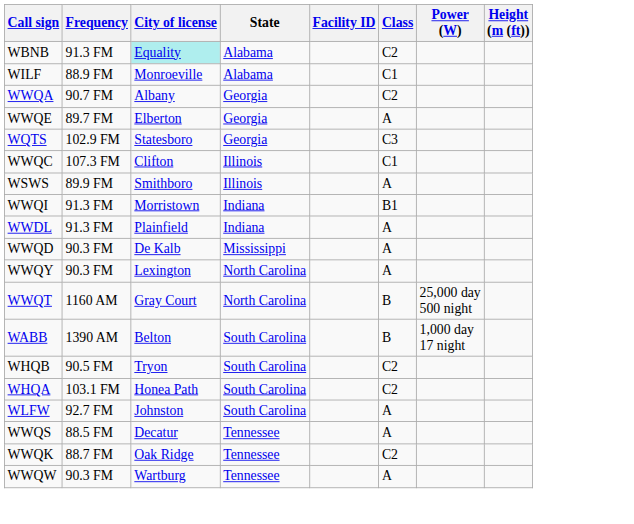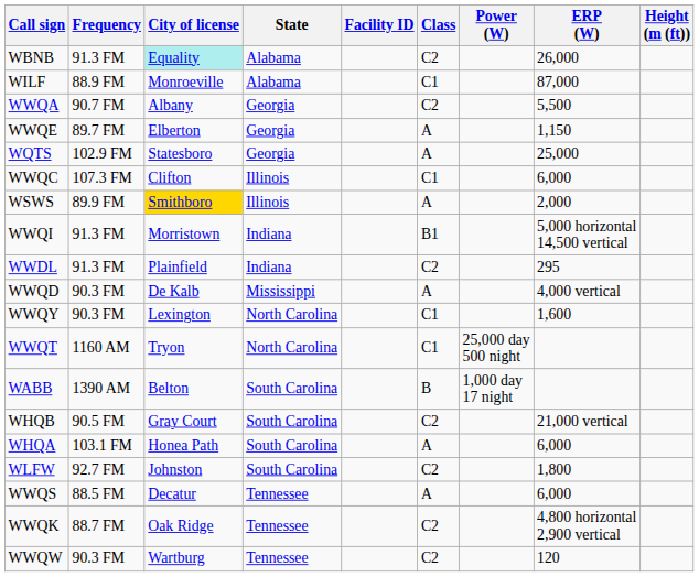 <table class="wikitable sortable">
 <tr>
 <th><a href='#'>Call sign</a></th>
 <th data-sort-type="number"><a href='#'>Frequency</a></th>
 <th><a href='#'>City of license</a></th>
 <th>State</th>
 <th data-sort-type="number"><a href='#'>Facility ID</a></th>
 <th><a href='#'>Class</a></th>
 <th data-sort-type="number"><a href='#'>Power</a><br>(<a href='#'>W</a>)</th>
+<th data-sort-type="number"><a href='#'>ERP</a><br>(<a href='#'>W</a>)</th>
 <th data-sort-type="number"><a href='#'>Height</a><br>(<a href='#'>m</a> (<a href='#'>ft</a>))</th>
 </tr>
 <tr>
 <td>WBNB</td>
 <td data-sort-value=091300>91.3 FM</td>
 <td style="background: paleturquoise;"><a href='#'>Equality</a></td>
 <td><a href='#'>Alabama</a></td>
 <td></td>
 <td>C2</td>
 <td></td>
+<td>26,000</td>
 <td></td>
 </tr>
 <tr>
 <td>WILF</td>
 <td data-sort-value=088900>88.9 FM</td>
 <td><a href='#'>Monroeville</a></td>
 <td><a href='#'>Alabama</a></td>
 <td></td>
 <td>C1</td>
 <td></td>
+<td>87,000</td>
 <td></td>
 </tr>
 <tr>
 <td><a href='#'>WWQA</a></td>
 <td data-sort-value=090700>90.7 FM</td>
 <td><a href='#'>Albany</a></td>
 <td><a href='#'>Georgia</a></td>
 <td></td>
 <td>C2</td>
 <td></td>
+<td>5,500</td>
 <td></td>
 </tr>
 <tr>
 <td>WWQE</td>
 <td data-sort-value=089700>89.7 FM</td>
 <td><a href='#'>Elberton</a></td>
 <td><a href='#'>Georgia</a></td>
 <td></td>
 <td>A</td>
 <td></td>
+<td>1,150</td>
 <td></td>
 </tr>
 <tr>
 <td><a href='#'>WQTS</a></td>
 <td data-sort-value=102900>102.9 FM</td>
 <td><a href='#'>Statesboro</a></td>
 <td><a href='#'>Georgia</a></td>
 <td></td>
-<td>C3</td>
+<td>A</td>
 <td></td>
+<td>25,000</td>
 <td></td>
 </tr>
 <tr>
 <td>WWQC</td>
 <td data-sort-value=107300>107.3 FM</td>
 <td><a href='#'>Clifton</a></td>
 <td><a href='#'>Illinois</a></td>
 <td></td>
 <td>C1</td>
 <td></td>
+<td>6,000</td>
 <td></td>
 </tr>
 <tr>
 <td>WSWS</td>
 <td data-sort-value=089900>89.9 FM</td>
-<td><a href='#'>Smithboro</a></td>
+<td style="background: gold;"><a href='#'>Smithboro</a></td>
 <td><a href='#'>Illinois</a></td>
 <td></td>
 <td>A</td>
 <td></td>
+<td>2,000</td>
 <td></td>
 </tr>
 <tr>
 <td>WWQI</td>
 <td data-sort-value=091300>91.3 FM</td>
 <td><a href='#'>Morristown</a></td>
 <td><a href='#'>Indiana</a></td>
 <td></td>
 <td>B1</td>
 <td></td>
+<td>5,000 horizontal<br>14,500 vertical</td>
 <td></td>
 </tr>
 <tr>
 <td><a href='#'>WWDL</a></td>
 <td data-sort-value=091300>91.3 FM</td>
 <td><a href='#'>Plainfield</a></td>
 <td><a href='#'>Indiana</a></td>
 <td></td>
-<td>A</td>
+<td>C2</td>
 <td></td>
+<td>295</td>
 <td></td>
 </tr>
 <tr>
 <td>WWQD</td>
 <td data-sort-value=090300>90.3 FM</td>
 <td><a href='#'>De Kalb</a></td>
 <td><a href='#'>Mississippi</a></td>
 <td></td>
 <td>A</td>
 <td></td>
+<td>4,000 vertical</td>
 <td></td>
 </tr>
 <tr>
 <td>WWQY</td>
 <td data-sort-value=090300>90.3 FM</td>
 <td><a href='#'>Lexington</a></td>
 <td><a href='#'>North Carolina</a></td>
 <td></td>
-<td>A</td>
+<td>C1</td>
 <td></td>
+<td>1,600</td>
 <td></td>
 </tr>
 <tr>
 <td><a href='#'>WWQT</a></td>
 <td data-sort-value=001160>1160 AM</td>
-<td><a href='#'>Gray Court</a></td>
+<td><a href='#'>Tryon</a></td>
 <td><a href='#'>North Carolina</a></td>
 <td></td>
-<td>B</td>
+<td>C1</td>
 <td>25,000 day<br>500 night</td>
+<td></td>
 <td></td>
 </tr>
 <tr>
 <td><a href='#'>WABB</a></td>
 <td data-sort-value=001390>1390 AM</td>
 <td><a href='#'>Belton</a></td>
 <td><a href='#'>South Carolina</a></td>
 <td></td>
 <td>B</td>
 <td>1,000 day<br>17 night</td>
 <td></td>
+<td></td>
 </tr>
 <tr>
 <td>WHQB</td>
 <td data-sort-value=090500>90.5 FM</td>
-<td><a href='#'>Tryon</a></td>
+<td><a href='#'>Gray Court</a></td>
 <td><a href='#'>South Carolina</a></td>
 <td></td>
 <td>C2</td>
 <td></td>
+<td>21,000 vertical</td>
 <td></td>
 </tr>
 <tr>
 <td><a href='#'>WHQA</a></td>
 <td data-sort-value=103100>103.1 FM</td>
 <td><a href='#'>Honea Path</a></td>
 <td><a href='#'>South Carolina</a></td>
 <td></td>
-<td>C2</td>
+<td>A</td>
 <td></td>
+<td>6,000</td>
 <td></td>
 </tr>
 <tr>
 <td><a href='#'>WLFW</a></td>
 <td data-sort-value=092700>92.7 FM</td>
 <td><a href='#'>Johnston</a></td>
 <td><a href='#'>South Carolina</a></td>
 <td></td>
-<td>A</td>
+<td>C2</td>
 <td></td>
+<td>1,800</td>
 <td></td>
 </tr>
 <tr>
 <td>WWQS</td>
 <td data-sort-value=088500>88.5 FM</td>
 <td><a href='#'>Decatur</a></td>
 <td><a href='#'>Tennessee</a></td>
 <td></td>
 <td>A</td>
 <td></td>
+<td>6,000</td>
 <td></td>
 </tr>
 <tr>
 <td>WWQK</td>
 <td data-sort-value=088700>88.7 FM</td>
 <td><a href='#'>Oak Ridge</a></td>
 <td><a href='#'>Tennessee</a></td>
 <td></td>
 <td>C2</td>
 <td></td>
+<td>4,800 horizontal<br>2,900 vertical</td>
 <td></td>
 </tr>
 <tr>
 <td>WWQW</td>
 <td data-sort-value=090300>90.3 FM</td>
 <td><a href='#'>Wartburg</a></td>
 <td><a href='#'>Tennessee</a></td>
 <td></td>
-<td>A</td>
+<td>C2</td>
 <td></td>
+<td>120</td>
 <td></td>
 </tr>
 </table>
